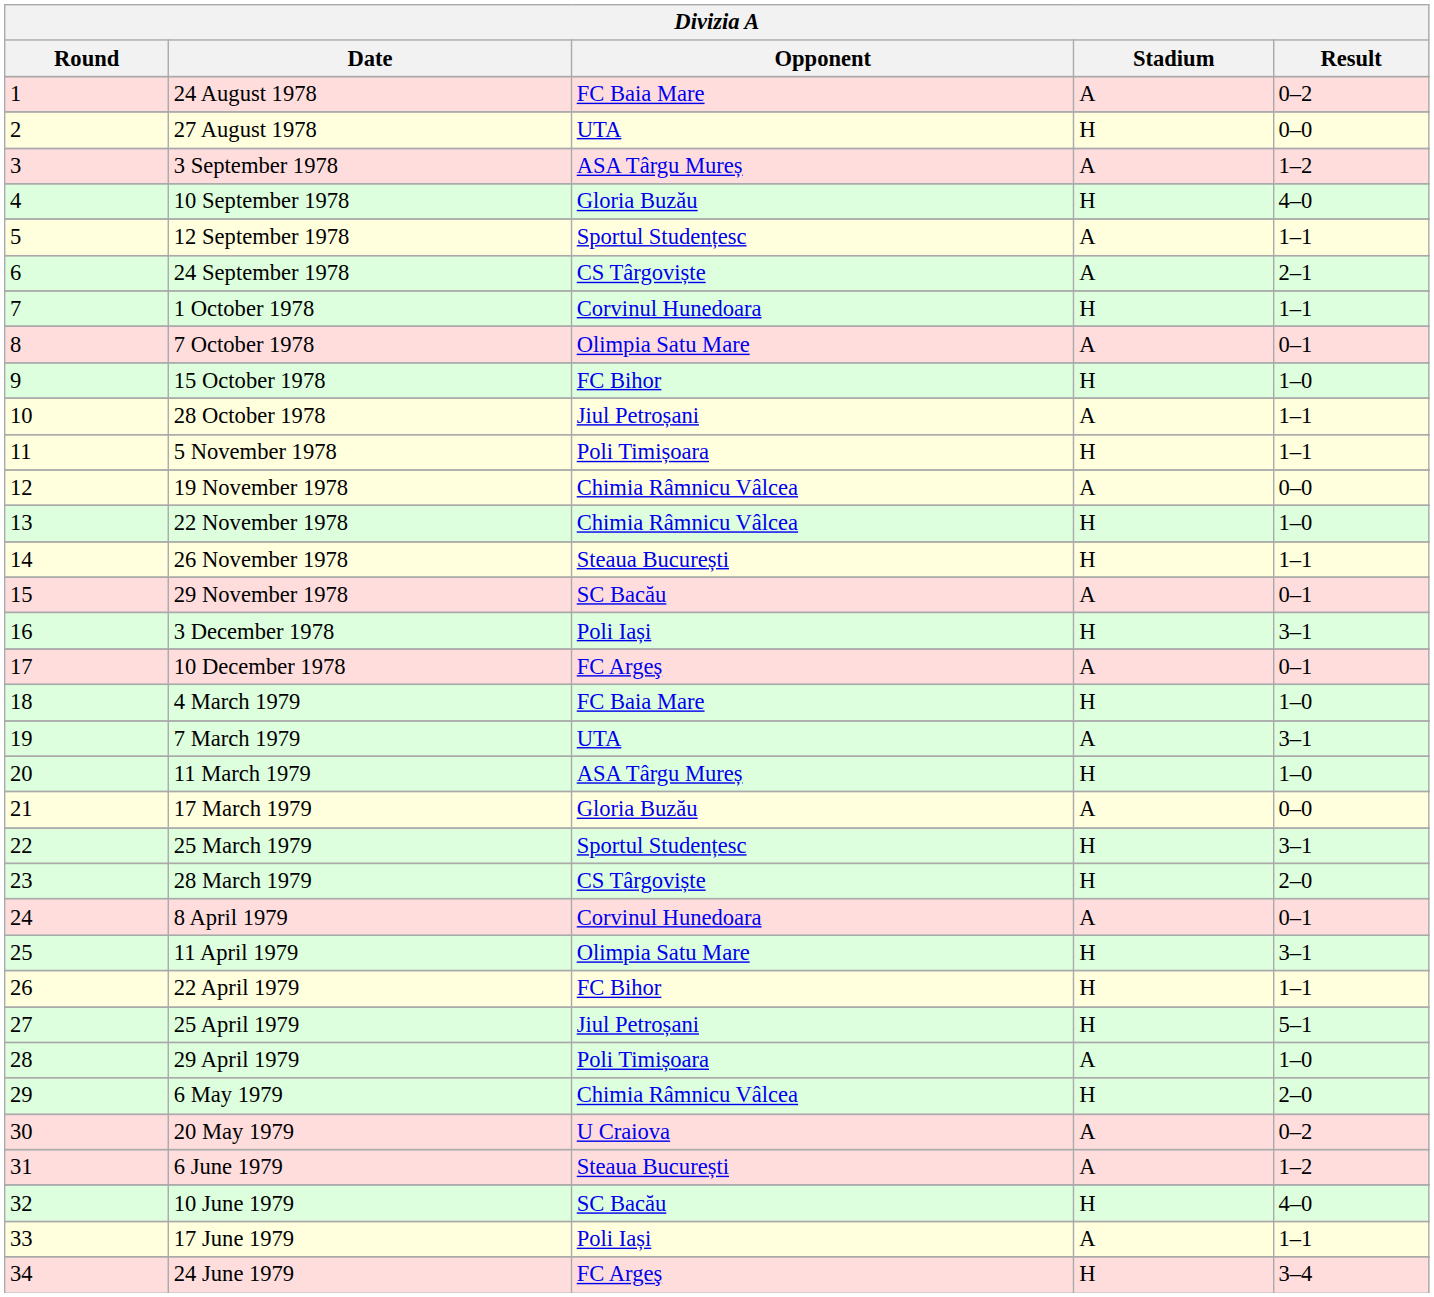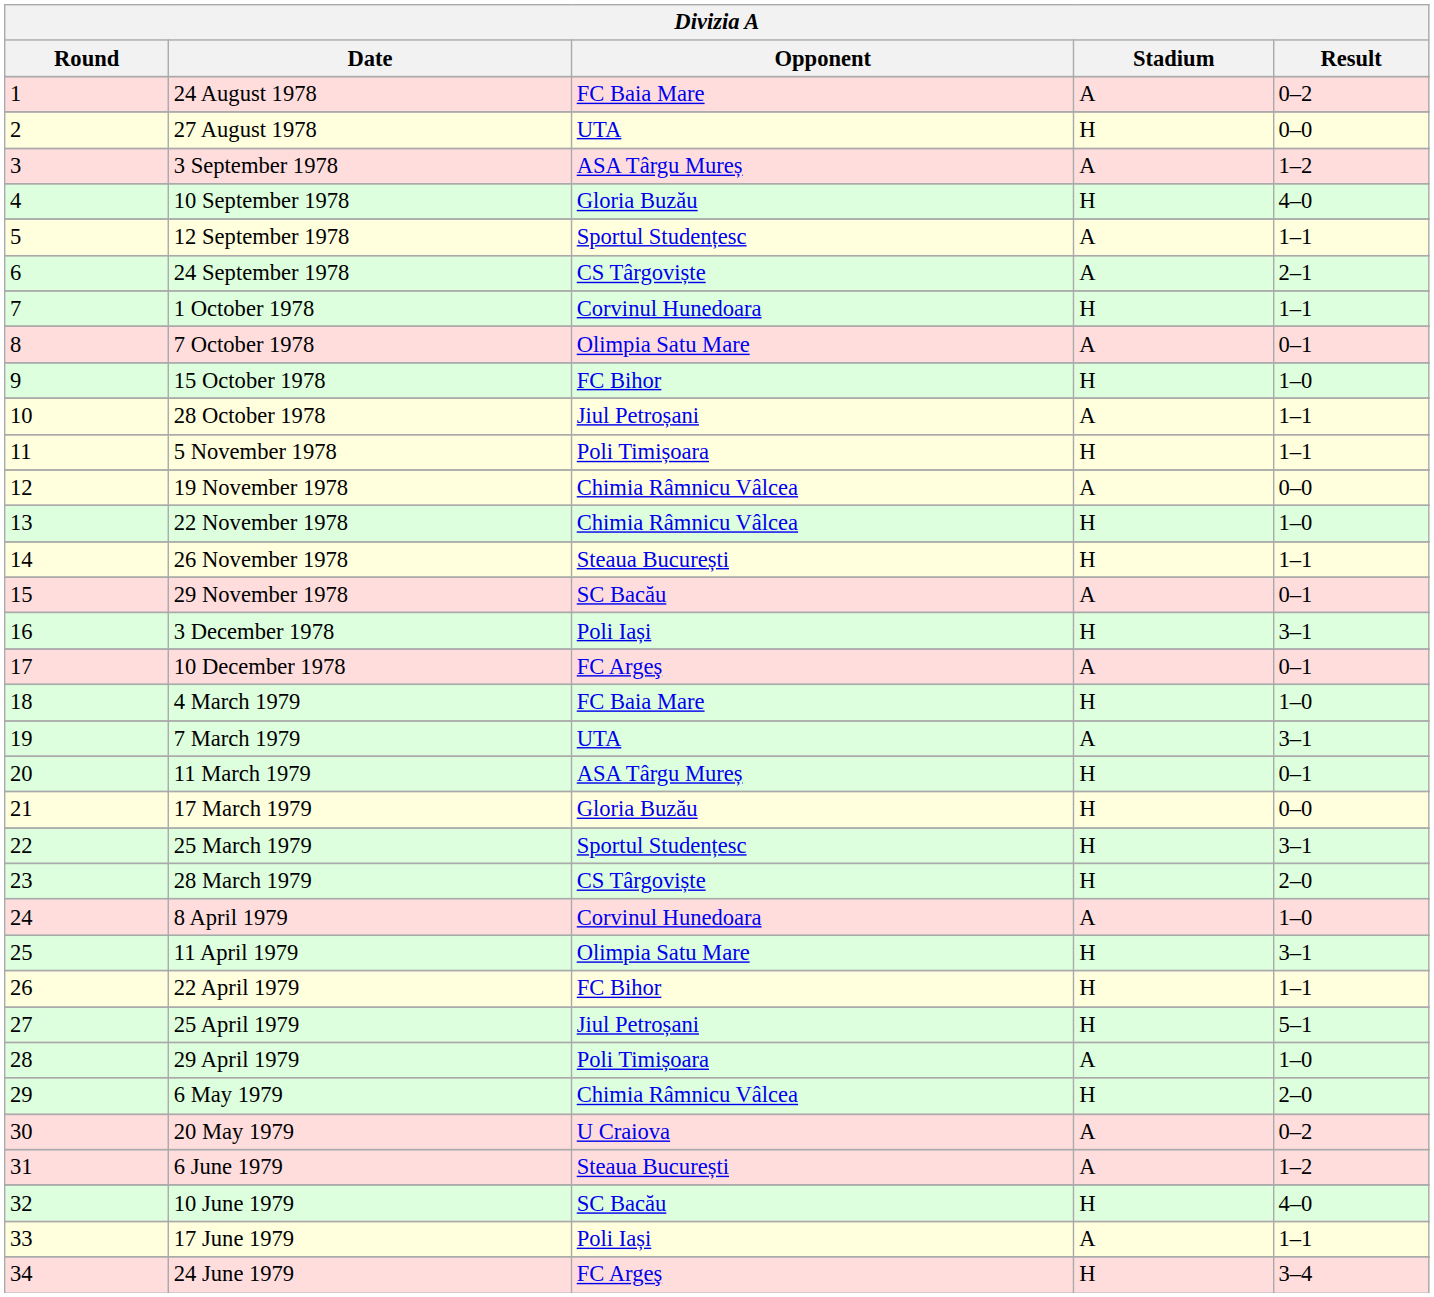 <table class="wikitable" style="width:80%;">
 <tr>
 <th colspan="5" style="text-align:center;"><em>Divizia A</em></th>
 </tr>
 <tr>
 <th>Round</th>
 <th>Date</th>
 <th>Opponent</th>
 <th>Stadium</th>
 <th>Result</th>
 </tr>
 <tr>
 </tr>
 <tr bgcolor="#ffdddd">
 <td>1</td>
 <td>24 August 1978</td>
 <td><a href='#'>FC Baia Mare</a></td>
 <td>A</td>
 <td>0–2</td>
 </tr>
 <tr>
 </tr>
 <tr bgcolor="#ffffdd">
 <td>2</td>
 <td>27 August 1978</td>
 <td><a href='#'>UTA</a></td>
 <td>H</td>
 <td>0–0</td>
 </tr>
 <tr>
 </tr>
 <tr bgcolor="#ffdddd">
 <td>3</td>
 <td>3 September 1978</td>
 <td><a href='#'>ASA Târgu Mureș</a></td>
 <td>A</td>
 <td>1–2</td>
 </tr>
 <tr>
 </tr>
 <tr bgcolor="#ddffdd">
 <td>4</td>
 <td>10 September 1978</td>
 <td><a href='#'>Gloria Buzău</a></td>
 <td>H</td>
 <td>4–0</td>
 </tr>
 <tr>
 </tr>
 <tr bgcolor="#ffffdd">
 <td>5</td>
 <td>12 September 1978</td>
 <td><a href='#'>Sportul Studențesc</a></td>
 <td>A</td>
 <td>1–1</td>
 </tr>
 <tr>
 </tr>
 <tr bgcolor="#ddffdd">
 <td>6</td>
 <td>24 September 1978</td>
 <td><a href='#'>CS Târgoviște</a></td>
 <td>A</td>
 <td>2–1</td>
 </tr>
 <tr>
 </tr>
 <tr bgcolor="#ddffdd">
 <td>7</td>
 <td>1 October 1978</td>
 <td><a href='#'>Corvinul Hunedoara</a></td>
 <td>H</td>
 <td>1–1</td>
 </tr>
 <tr>
 </tr>
 <tr bgcolor="#ffdddd">
 <td>8</td>
 <td>7 October 1978</td>
 <td><a href='#'>Olimpia Satu Mare</a></td>
 <td>A</td>
 <td>0–1</td>
 </tr>
 <tr>
 </tr>
 <tr bgcolor="#ddffdd">
 <td>9</td>
 <td>15 October 1978</td>
 <td><a href='#'>FC Bihor</a></td>
 <td>H</td>
 <td>1–0</td>
 </tr>
 <tr>
 </tr>
 <tr bgcolor="#ffffdd">
 <td>10</td>
 <td>28 October 1978</td>
 <td><a href='#'>Jiul Petroșani</a></td>
 <td>A</td>
 <td>1–1</td>
 </tr>
 <tr>
 </tr>
 <tr bgcolor="#ffffdd">
 <td>11</td>
 <td>5 November 1978</td>
 <td><a href='#'>Poli Timișoara</a></td>
 <td>H</td>
 <td>1–1</td>
 </tr>
 <tr>
 </tr>
 <tr bgcolor="#ffffdd">
 <td>12</td>
 <td>19 November 1978</td>
 <td><a href='#'>Chimia Râmnicu Vâlcea</a></td>
 <td>A</td>
 <td>0–0</td>
 </tr>
 <tr>
 </tr>
 <tr bgcolor="#ddffdd">
 <td>13</td>
 <td>22 November 1978</td>
 <td><a href='#'>Chimia Râmnicu Vâlcea</a></td>
 <td>H</td>
 <td>1–0</td>
 </tr>
 <tr>
 </tr>
 <tr bgcolor="#ffffdd">
 <td>14</td>
 <td>26 November 1978</td>
 <td><a href='#'>Steaua București</a></td>
 <td>H</td>
 <td>1–1</td>
 </tr>
 <tr>
 </tr>
 <tr bgcolor="#ffdddd">
 <td>15</td>
 <td>29 November 1978</td>
 <td><a href='#'>SC Bacău</a></td>
 <td>A</td>
 <td>0–1</td>
 </tr>
 <tr>
 </tr>
 <tr bgcolor="#ddffdd">
 <td>16</td>
 <td>3 December 1978</td>
 <td><a href='#'>Poli Iași</a></td>
 <td>H</td>
 <td>3–1</td>
 </tr>
 <tr>
 </tr>
 <tr bgcolor="#ffdddd">
 <td>17</td>
 <td>10 December 1978</td>
 <td><a href='#'>FC Argeş</a></td>
 <td>A</td>
 <td>0–1</td>
 </tr>
 <tr>
 </tr>
 <tr bgcolor="#ddffdd">
 <td>18</td>
 <td>4 March 1979</td>
 <td><a href='#'>FC Baia Mare</a></td>
 <td>H</td>
 <td>1–0</td>
 </tr>
 <tr>
 </tr>
 <tr bgcolor="#ddffdd">
 <td>19</td>
 <td>7 March 1979</td>
 <td><a href='#'>UTA</a></td>
 <td>A</td>
 <td>3–1</td>
 </tr>
 <tr>
 </tr>
 <tr bgcolor="#ddffdd">
 <td>20</td>
 <td>11 March 1979</td>
 <td><a href='#'>ASA Târgu Mureș</a></td>
 <td>H</td>
-<td>1–0</td>
+<td>0–1</td>
 </tr>
 <tr>
 </tr>
 <tr bgcolor="#ffffdd">
 <td>21</td>
 <td>17 March 1979</td>
 <td><a href='#'>Gloria Buzău</a></td>
-<td>A</td>
+<td>H</td>
 <td>0–0</td>
 </tr>
 <tr>
 </tr>
 <tr bgcolor="#ddffdd">
 <td>22</td>
 <td>25 March 1979</td>
 <td><a href='#'>Sportul Studențesc</a></td>
 <td>H</td>
 <td>3–1</td>
 </tr>
 <tr>
 </tr>
 <tr bgcolor="#ddffdd">
 <td>23</td>
 <td>28 March 1979</td>
 <td><a href='#'>CS Târgoviște</a></td>
 <td>H</td>
 <td>2–0</td>
 </tr>
 <tr>
 </tr>
 <tr bgcolor="#ffdddd">
 <td>24</td>
 <td>8 April 1979</td>
 <td><a href='#'>Corvinul Hunedoara</a></td>
 <td>A</td>
-<td>0–1</td>
+<td>1–0</td>
 </tr>
 <tr>
 </tr>
 <tr bgcolor="#ddffdd">
 <td>25</td>
 <td>11 April 1979</td>
 <td><a href='#'>Olimpia Satu Mare</a></td>
 <td>H</td>
 <td>3–1</td>
 </tr>
 <tr>
 </tr>
 <tr bgcolor="#ffffdd">
 <td>26</td>
 <td>22 April 1979</td>
 <td><a href='#'>FC Bihor</a></td>
 <td>H</td>
 <td>1–1</td>
 </tr>
 <tr>
 </tr>
 <tr bgcolor="#ddffdd">
 <td>27</td>
 <td>25 April 1979</td>
 <td><a href='#'>Jiul Petroșani</a></td>
 <td>H</td>
 <td>5–1</td>
 </tr>
 <tr>
 </tr>
 <tr bgcolor="#ddffdd">
 <td>28</td>
 <td>29 April 1979</td>
 <td><a href='#'>Poli Timișoara</a></td>
 <td>A</td>
 <td>1–0</td>
 </tr>
 <tr>
 </tr>
 <tr bgcolor="#ddffdd">
 <td>29</td>
 <td>6 May 1979</td>
 <td><a href='#'>Chimia Râmnicu Vâlcea</a></td>
 <td>H</td>
 <td>2–0</td>
 </tr>
 <tr>
 </tr>
 <tr bgcolor="#ffdddd">
 <td>30</td>
 <td>20 May 1979</td>
 <td><a href='#'>U Craiova</a></td>
 <td>A</td>
 <td>0–2</td>
 </tr>
 <tr>
 </tr>
 <tr bgcolor="#ffdddd">
 <td>31</td>
 <td>6 June 1979</td>
 <td><a href='#'>Steaua București</a></td>
 <td>A</td>
 <td>1–2</td>
 </tr>
 <tr>
 </tr>
 <tr bgcolor="#ddffdd">
 <td>32</td>
 <td>10 June 1979</td>
 <td><a href='#'>SC Bacău</a></td>
 <td>H</td>
 <td>4–0</td>
 </tr>
 <tr>
 </tr>
 <tr bgcolor="#ffffdd">
 <td>33</td>
 <td>17 June 1979</td>
 <td><a href='#'>Poli Iași</a></td>
 <td>A</td>
 <td>1–1</td>
 </tr>
 <tr>
 </tr>
 <tr bgcolor="#ffdddd">
 <td>34</td>
 <td>24 June 1979</td>
 <td><a href='#'>FC Argeş</a></td>
 <td>H</td>
 <td>3–4</td>
 </tr>
 <tr>
 </tr>
 </table>
